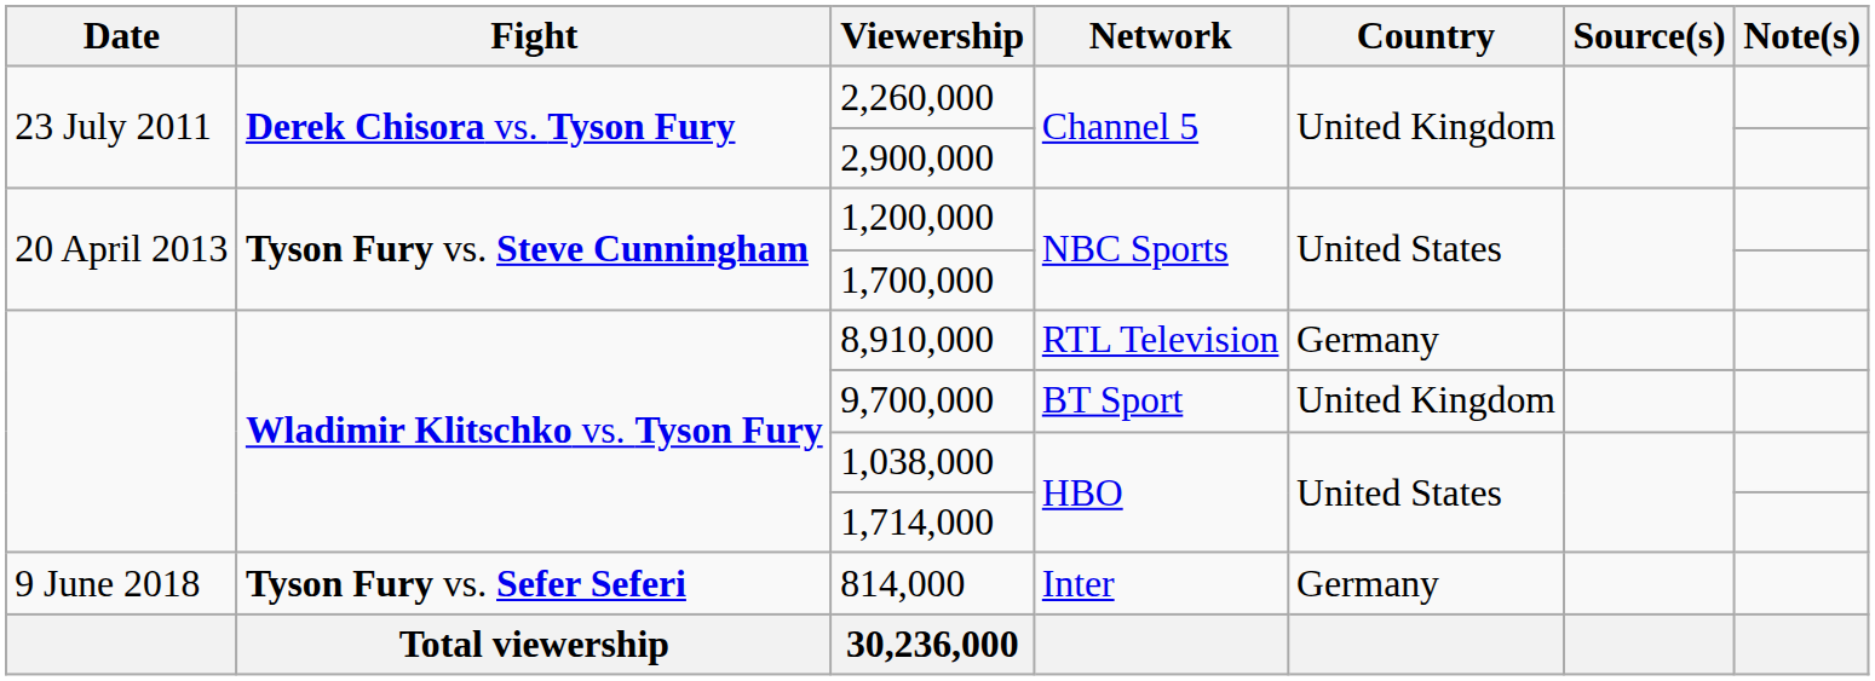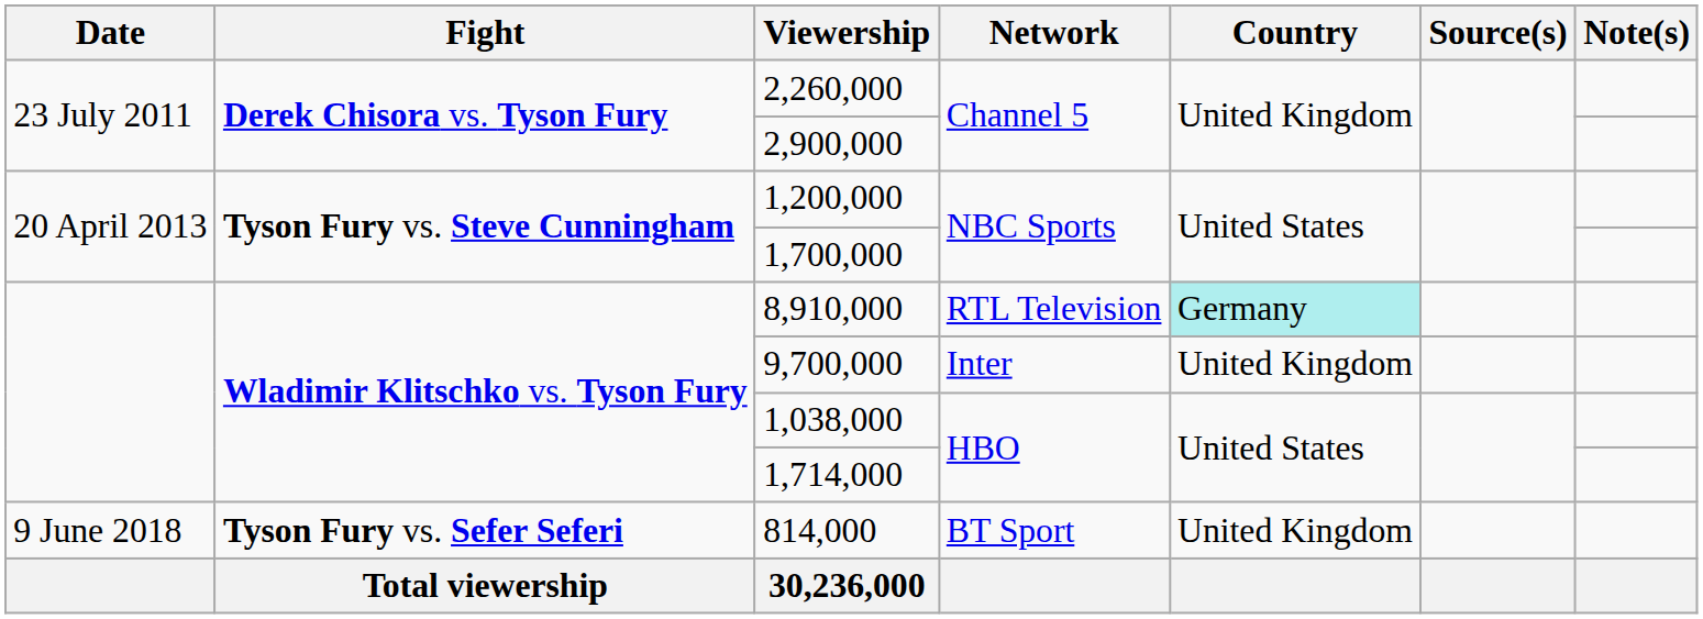 <table class="wikitable sortable">
 <tr>
 <th>Date</th>
 <th>Fight</th>
 <th>Viewership</th>
 <th>Network</th>
 <th>Country</th>
 <th>Source(s)</th>
 <th>Note(s)</th>
 </tr>
 <tr>
 <td rowspan="2">23 July 2011</td>
 <td rowspan="2"><a href='#'><strong>Derek Chisora</strong> vs. <strong>Tyson Fury</strong></a></td>
 <td>2,260,000</td>
 <td rowspan="2"><a href='#'>Channel 5</a></td>
 <td rowspan="2">United Kingdom</td>
 <td rowspan="2"></td>
 <td></td>
 </tr>
 <tr>
 <td>2,900,000</td>
 <td></td>
 </tr>
 <tr>
 <td rowspan="2">20 April 2013</td>
 <td rowspan="2"><strong>Tyson Fury</strong> vs. <strong><a href='#'>Steve Cunningham</a></strong></td>
 <td>1,200,000</td>
 <td rowspan="2"><a href='#'>NBC Sports</a></td>
 <td rowspan="2">United States</td>
 <td rowspan="2"></td>
 <td></td>
 </tr>
 <tr>
 <td>1,700,000</td>
 <td></td>
 </tr>
 <tr>
 <td rowspan="4"></td>
 <td rowspan="4"><a href='#'><strong>Wladimir Klitschko</strong> vs. <strong>Tyson Fury</strong></a></td>
 <td>8,910,000</td>
 <td><a href='#'>RTL Television</a></td>
-<td>Germany</td>
+<td style="background: paleturquoise;">Germany</td>
 <td></td>
 <td></td>
 </tr>
 <tr>
 <td>9,700,000</td>
-<td><a href='#'>BT Sport</a></td>
+<td><a href='#'>Inter</a></td>
 <td>United Kingdom</td>
 <td></td>
 <td></td>
 </tr>
 <tr>
 <td>1,038,000</td>
 <td rowspan="2"><a href='#'>HBO</a></td>
 <td rowspan="2">United States</td>
 <td rowspan="2"></td>
 <td></td>
 </tr>
 <tr>
 <td>1,714,000</td>
 <td></td>
 </tr>
 <tr>
 <td>9 June 2018</td>
 <td><strong>Tyson Fury</strong> vs. <strong><a href='#'>Sefer Seferi</a></strong></td>
 <td>814,000</td>
-<td><a href='#'>Inter</a></td>
-<td>Germany</td>
+<td><a href='#'>BT Sport</a></td>
+<td>United Kingdom</td>
 <td></td>
 <td></td>
 </tr>
 <tr>
 <th></th>
 <th>Total viewership</th>
 <th>30,236,000</th>
 <th></th>
 <th></th>
 <th></th>
 <th></th>
 </tr>
 </table>
